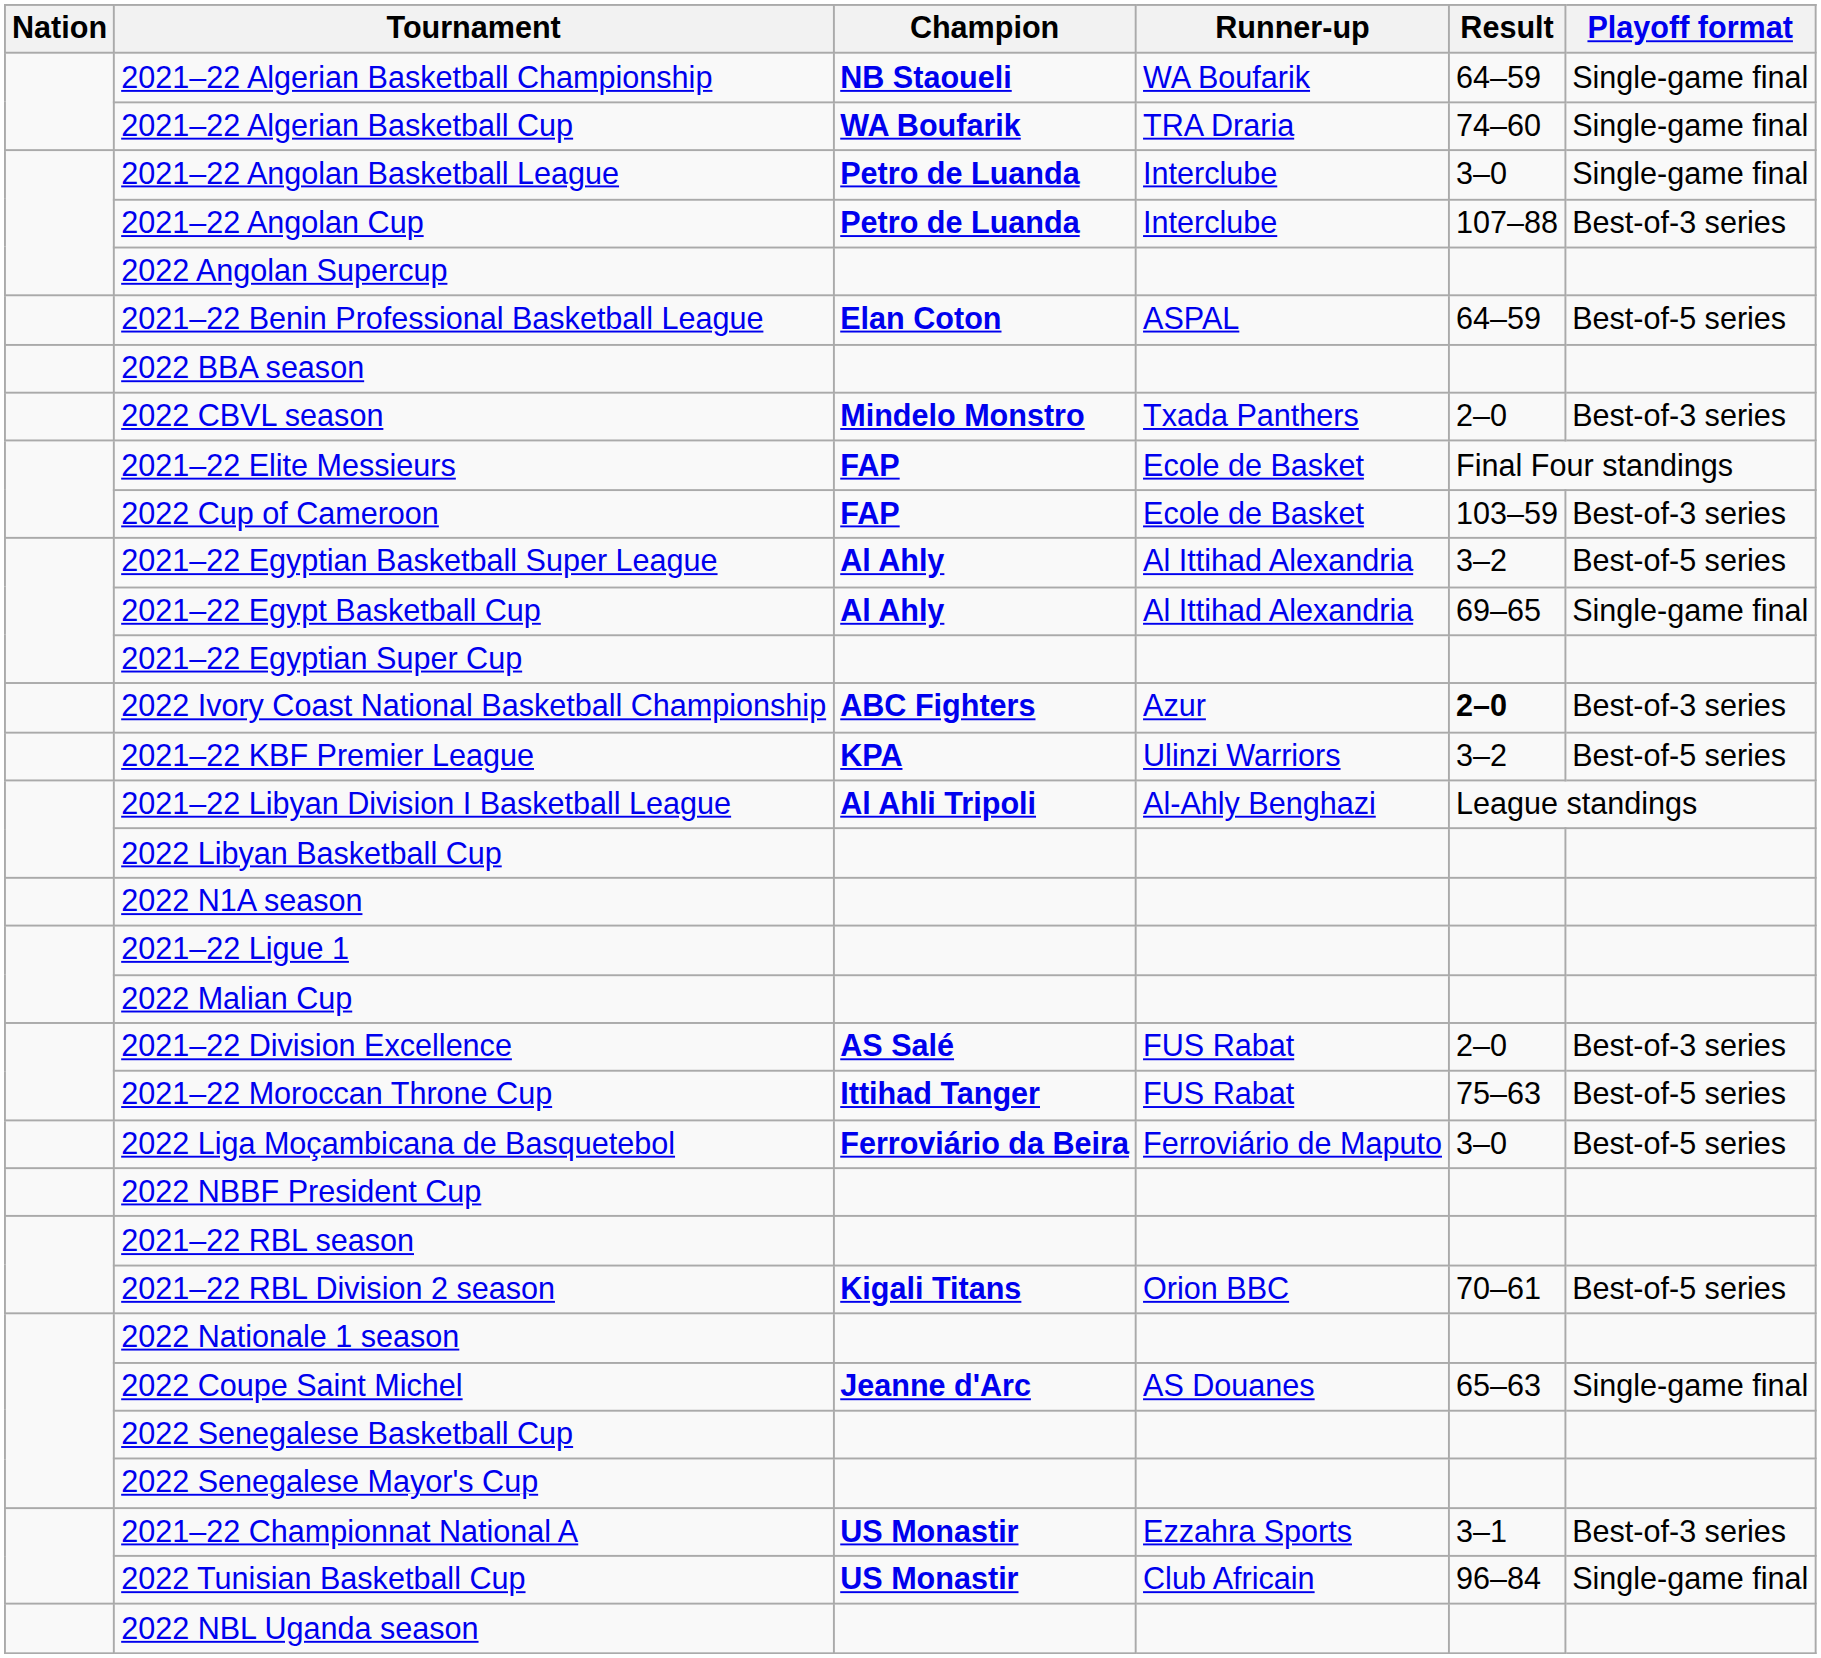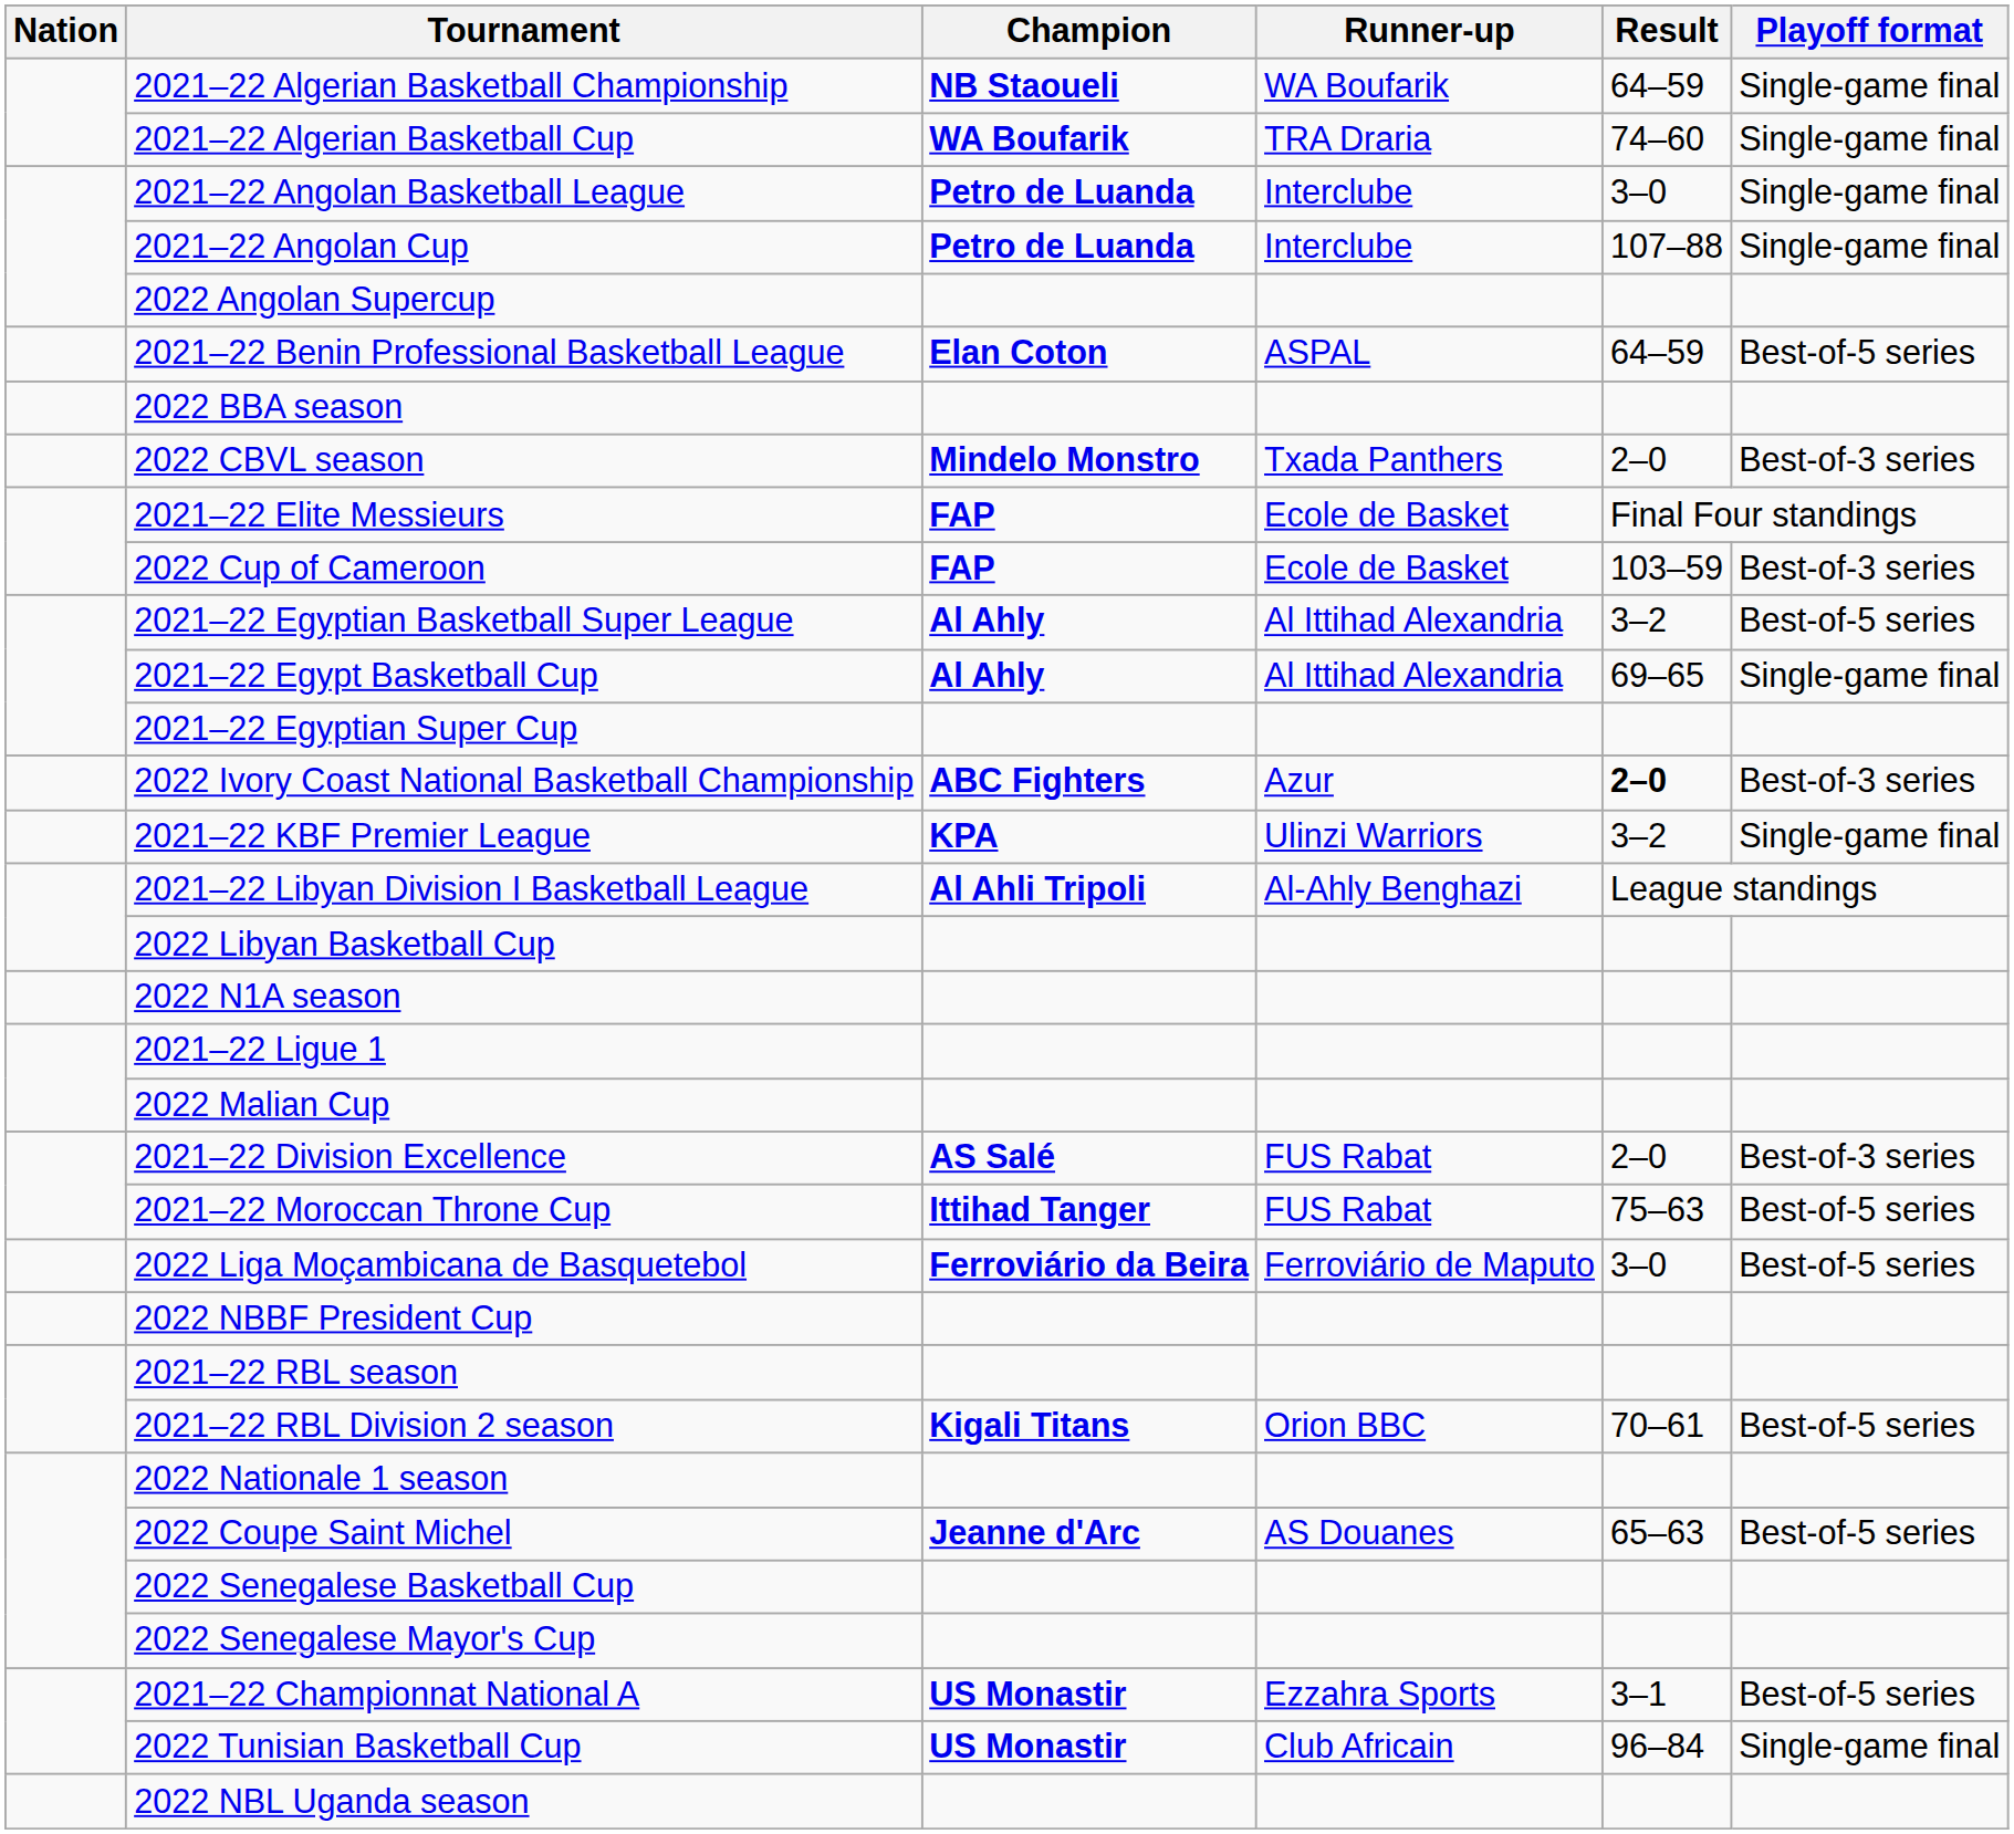 <table class="wikitable">
 <tr>
 <th>Nation</th>
 <th>Tournament</th>
 <th>Champion</th>
 <th>Runner-up</th>
 <th>Result</th>
 <th><a href='#'>Playoff format</a></th>
 </tr>
 <tr>
 <td rowspan="2"></td>
 <td><a href='#'>2021–22 Algerian Basketball Championship</a></td>
 <td><strong><a href='#'>NB Staoueli</a></strong></td>
 <td><a href='#'>WA Boufarik</a></td>
 <td>64–59</td>
 <td>Single-game final</td>
 </tr>
 <tr>
 <td><a href='#'>2021–22 Algerian Basketball Cup</a></td>
 <td><a href='#'><strong>WA Boufarik</strong></a></td>
 <td><a href='#'>TRA Draria</a></td>
 <td>74–60</td>
 <td>Single-game final</td>
 </tr>
 <tr>
 <td rowspan="3"></td>
 <td><a href='#'>2021–22 Angolan Basketball League</a></td>
 <td><a href='#'><strong>Petro de Luanda</strong></a></td>
 <td><a href='#'>Interclube</a></td>
 <td>3–0</td>
 <td>Single-game final</td>
 </tr>
 <tr>
 <td><a href='#'>2021–22 Angolan Cup</a></td>
 <td><a href='#'><strong>Petro de Luanda</strong></a></td>
 <td><a href='#'>Interclube</a></td>
 <td>107–88</td>
-<td>Best-of-3 series</td>
+<td>Single-game final</td>
 </tr>
 <tr>
 <td><a href='#'>2022 Angolan Supercup</a></td>
 <td></td>
 <td></td>
 <td></td>
 <td></td>
 </tr>
 <tr>
 <td></td>
 <td><a href='#'>2021–22 Benin Professional Basketball League</a></td>
 <td><strong><a href='#'>Elan Coton</a></strong></td>
 <td><a href='#'>ASPAL</a></td>
 <td>64–59</td>
 <td>Best-of-5 series</td>
 </tr>
 <tr>
 <td></td>
 <td><a href='#'>2022 BBA season</a></td>
 <td></td>
 <td></td>
 <td></td>
 <td></td>
 </tr>
 <tr>
 <td></td>
 <td><a href='#'>2022 CBVL season</a></td>
 <td><strong><a href='#'>Mindelo Monstro</a></strong></td>
 <td><a href='#'>Txada Panthers</a></td>
 <td>2–0</td>
 <td>Best-of-3 series</td>
 </tr>
 <tr>
 <td rowspan="2"></td>
 <td><a href='#'>2021–22 Elite Messieurs</a></td>
 <td><a href='#'><strong>FAP</strong></a></td>
 <td><a href='#'>Ecole de Basket</a></td>
 <td colspan="2">Final Four standings</td>
 </tr>
 <tr>
 <td><a href='#'>2022 Cup of Cameroon</a></td>
 <td><a href='#'><strong>FAP</strong></a></td>
 <td><a href='#'>Ecole de Basket</a></td>
 <td>103–59</td>
 <td>Best-of-3 series</td>
 </tr>
 <tr>
 <td rowspan="3"></td>
 <td><a href='#'>2021–22 Egyptian Basketball Super League</a></td>
 <td><a href='#'><strong>Al Ahly</strong></a></td>
 <td><a href='#'>Al Ittihad Alexandria</a></td>
 <td>3–2</td>
 <td>Best-of-5 series</td>
 </tr>
 <tr>
 <td><a href='#'>2021–22 Egypt Basketball Cup</a></td>
 <td><a href='#'><strong>Al Ahly</strong></a></td>
 <td><a href='#'>Al Ittihad Alexandria</a></td>
 <td>69–65</td>
 <td>Single-game final</td>
 </tr>
 <tr>
 <td><a href='#'>2021–22 Egyptian Super Cup</a></td>
 <td></td>
 <td></td>
 <td></td>
 <td></td>
 </tr>
 <tr>
 <td></td>
 <td><a href='#'>2022 Ivory Coast National Basketball Championship</a></td>
 <td><strong><a href='#'>ABC Fighters</a></strong></td>
 <td><a href='#'>Azur</a></td>
 <td><strong>2–0</strong></td>
 <td>Best-of-3 series</td>
 </tr>
 <tr>
 <td></td>
 <td><a href='#'>2021–22 KBF Premier League</a></td>
 <td><a href='#'><strong>KPA</strong></a></td>
 <td><a href='#'>Ulinzi Warriors</a></td>
 <td>3–2</td>
-<td>Best-of-5 series</td>
+<td>Single-game final</td>
 </tr>
 <tr>
 <td rowspan="2"></td>
 <td><a href='#'>2021–22 Libyan Division I Basketball League</a></td>
 <td><a href='#'><strong>Al Ahli Tripoli</strong></a></td>
 <td><a href='#'>Al-Ahly Benghazi</a></td>
 <td colspan="2">League standings</td>
 </tr>
 <tr>
 <td><a href='#'>2022 Libyan Basketball Cup</a></td>
 <td></td>
 <td></td>
 <td></td>
 <td></td>
 </tr>
 <tr>
 <td></td>
 <td><a href='#'>2022 N1A season</a></td>
 <td></td>
 <td></td>
 <td></td>
 <td></td>
 </tr>
 <tr>
 <td rowspan="2"></td>
 <td><a href='#'>2021–22 Ligue 1</a></td>
 <td></td>
 <td></td>
 <td></td>
 <td></td>
 </tr>
 <tr>
 <td><a href='#'>2022 Malian Cup</a></td>
 <td></td>
 <td></td>
 <td></td>
 <td></td>
 </tr>
 <tr>
 <td rowspan="2"></td>
 <td><a href='#'>2021–22 Division Excellence</a></td>
 <td><a href='#'><strong>AS Salé</strong></a></td>
 <td><a href='#'>FUS Rabat</a></td>
 <td>2–0</td>
 <td>Best-of-3 series</td>
 </tr>
 <tr>
 <td><a href='#'>2021–22 Moroccan Throne Cup</a></td>
 <td><a href='#'><strong>Ittihad Tanger</strong></a></td>
 <td><a href='#'>FUS Rabat</a></td>
 <td>75–63</td>
 <td>Best-of-5 series</td>
 </tr>
 <tr>
 <td></td>
 <td><a href='#'>2022 Liga Moçambicana de Basquetebol</a></td>
 <td><a href='#'><strong>Ferroviário da Beira</strong></a></td>
 <td><a href='#'>Ferroviário de Maputo</a></td>
 <td>3–0</td>
 <td>Best-of-5 series</td>
 </tr>
 <tr>
 <td></td>
 <td><a href='#'>2022 NBBF President Cup</a></td>
 <td></td>
 <td></td>
 <td></td>
 <td></td>
 </tr>
 <tr>
 <td rowspan="2"></td>
 <td><a href='#'>2021–22 RBL season</a></td>
 <td></td>
 <td></td>
 <td></td>
 <td></td>
 </tr>
 <tr>
 <td><a href='#'>2021–22 RBL Division 2 season</a></td>
 <td><strong><a href='#'>Kigali Titans</a></strong></td>
 <td><a href='#'>Orion BBC</a></td>
 <td>70–61</td>
 <td>Best-of-5 series</td>
 </tr>
 <tr>
 <td rowspan="4"></td>
 <td><a href='#'>2022 Nationale 1 season</a></td>
 <td></td>
 <td></td>
 <td></td>
 <td></td>
 </tr>
 <tr>
 <td><a href='#'>2022 Coupe Saint Michel</a></td>
 <td><a href='#'><strong>Jeanne d'Arc</strong></a></td>
 <td><a href='#'>AS Douanes</a></td>
 <td>65–63</td>
-<td>Single-game final</td>
+<td>Best-of-5 series</td>
 </tr>
 <tr>
 <td><a href='#'>2022 Senegalese Basketball Cup</a></td>
 <td></td>
 <td></td>
 <td></td>
 <td></td>
 </tr>
 <tr>
 <td><a href='#'>2022 Senegalese Mayor's Cup</a></td>
 <td></td>
 <td></td>
 <td></td>
 <td></td>
 </tr>
 <tr>
 <td rowspan="2"></td>
 <td><a href='#'>2021–22 Championnat National A</a></td>
 <td><a href='#'><strong>US Monastir</strong></a></td>
 <td><a href='#'>Ezzahra Sports</a></td>
 <td>3–1</td>
-<td>Best-of-3 series</td>
+<td>Best-of-5 series</td>
 </tr>
 <tr>
 <td><a href='#'>2022 Tunisian Basketball Cup</a></td>
 <td><a href='#'><strong>US Monastir</strong></a></td>
 <td><a href='#'>Club Africain</a></td>
 <td>96–84</td>
 <td>Single-game final</td>
 </tr>
 <tr>
 <td></td>
 <td><a href='#'>2022 NBL Uganda season</a></td>
 <td></td>
 <td></td>
 <td></td>
 <td></td>
 </tr>
 </table>
